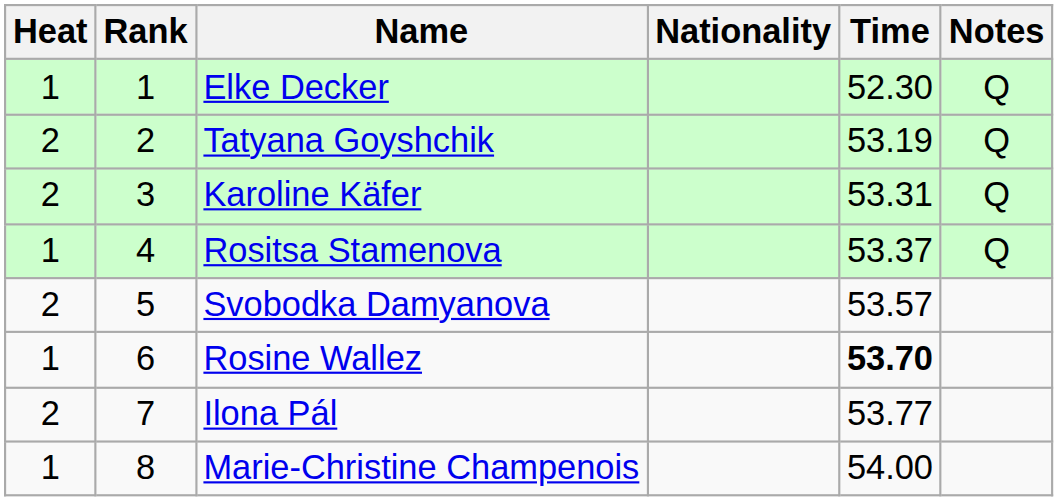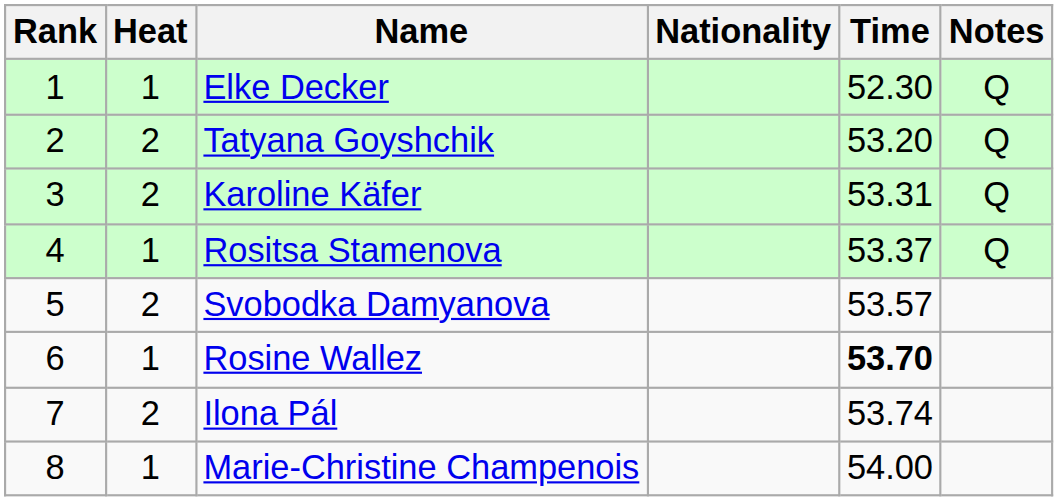 <table class="wikitable sortable" style="text-align:center">
 <tr>
+<th>Rank</th>
 <th>Heat</th>
-<th>Rank</th>
 <th>Name</th>
 <th>Nationality</th>
 <th>Time</th>
 <th>Notes</th>
 </tr>
 <tr bgcolor=ccffcc>
 <td>1</td>
 <td>1</td>
 <td align="left"><a href='#'>Elke Decker</a></td>
 <td align=left></td>
 <td>52.30</td>
 <td>Q</td>
 </tr>
 <tr bgcolor=ccffcc>
 <td>2</td>
 <td>2</td>
 <td align="left"><a href='#'>Tatyana Goyshchik</a></td>
 <td align=left></td>
-<td>53.19</td>
+<td>53.20</td>
 <td>Q</td>
 </tr>
 <tr bgcolor=ccffcc>
+<td>3</td>
 <td>2</td>
-<td>3</td>
 <td align="left"><a href='#'>Karoline Käfer</a></td>
 <td align=left></td>
 <td>53.31</td>
 <td>Q</td>
 </tr>
 <tr bgcolor=ccffcc>
+<td>4</td>
 <td>1</td>
-<td>4</td>
 <td align="left"><a href='#'>Rositsa Stamenova</a></td>
 <td align=left></td>
 <td>53.37</td>
 <td>Q</td>
 </tr>
 <tr>
+<td>5</td>
 <td>2</td>
-<td>5</td>
 <td align="left"><a href='#'>Svobodka Damyanova</a></td>
 <td align=left></td>
 <td>53.57</td>
 <td></td>
 </tr>
 <tr>
+<td>6</td>
 <td>1</td>
-<td>6</td>
 <td align="left"><a href='#'>Rosine Wallez</a></td>
 <td align=left></td>
 <td><strong>53.70</strong></td>
 <td></td>
 </tr>
 <tr>
+<td>7</td>
 <td>2</td>
-<td>7</td>
 <td align="left"><a href='#'>Ilona Pál</a></td>
 <td align=left></td>
-<td>53.77</td>
+<td>53.74</td>
 <td></td>
 </tr>
 <tr>
+<td>8</td>
 <td>1</td>
-<td>8</td>
 <td align="left"><a href='#'>Marie-Christine Champenois</a></td>
 <td align=left></td>
 <td>54.00</td>
 <td></td>
 </tr>
 </table>
